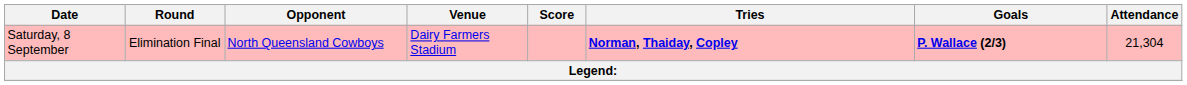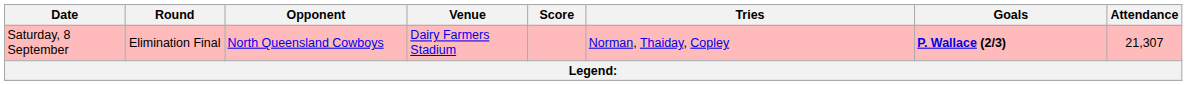 <table class="wikitable" style="font-size:75%;">
 <tr>
 <th width="110">Date</th>
 <th width="90">Round</th>
 <th width="170">Opponent</th>
 <th width="110">Venue</th>
 <th width="50">Score</th>
 <th width="310">Tries</th>
 <th width="180">Goals</th>
 <th width="60">Attendance</th>
 </tr>
 <tr bgcolor=#FFBBBB>
 <td>Saturday, 8 September</td>
 <td style="text-align:center;">Elimination Final</td>
 <td> <a href='#'>North Queensland Cowboys</a></td>
 <td><a href='#'>Dairy Farmers Stadium</a></td>
 <td style="text-align:center;"></td>
-<td><strong><a href='#'>Norman</a>, <a href='#'>Thaiday</a>, <a href='#'>Copley</a></strong></td>
+<td><a href='#'>Norman</a>, <a href='#'>Thaiday</a>, <a href='#'>Copley</a></td>
 <td><strong><a href='#'>P. Wallace</a> (2/3)</strong></td>
-<td style="text-align:center;">21,304</td>
+<td style="text-align:center;">21,307</td>
 </tr>
 <tr>
 <th colspan="12"><strong>Legend</strong>:  </th>
 </tr>
 <tr>
 </tr>
 </table>
